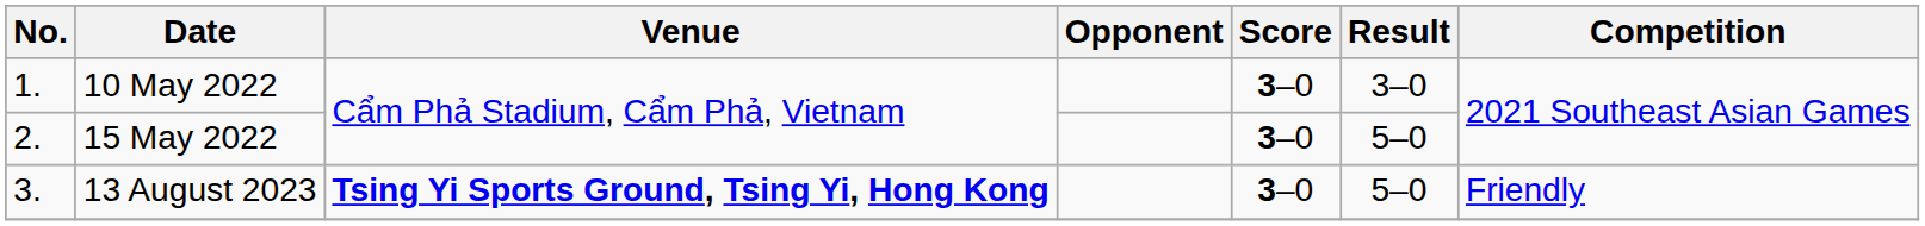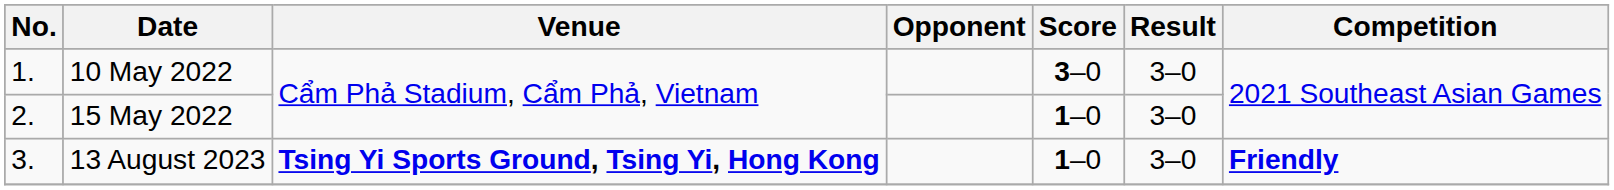 <table class="wikitable">
 <tr>
 <th>No.</th>
 <th>Date</th>
 <th>Venue</th>
 <th>Opponent</th>
 <th>Score</th>
 <th>Result</th>
 <th>Competition</th>
 </tr>
 <tr>
 <td>1.</td>
 <td>10 May 2022</td>
 <td rowspan=2><a href='#'>Cẩm Phả Stadium</a>, <a href='#'>Cẩm Phả</a>, <a href='#'>Vietnam</a></td>
 <td></td>
 <td align=center><strong>3</strong>–0</td>
 <td align=center>3–0</td>
 <td rowspan=2><a href='#'>2021 Southeast Asian Games</a></td>
 </tr>
 <tr>
 <td>2.</td>
 <td>15 May 2022</td>
 <td></td>
-<td align=center><strong>3</strong>–0</td>
-<td align=center>5–0</td>
+<td align=center><strong>1</strong>–0</td>
+<td align=center>3–0</td>
 </tr>
 <tr>
 <td>3.</td>
 <td>13 August 2023</td>
 <td><strong><a href='#'>Tsing Yi Sports Ground</a>, <a href='#'>Tsing Yi</a>, <a href='#'>Hong Kong</a></strong></td>
 <td></td>
-<td align=center><strong>3</strong>–0</td>
-<td align=center>5–0</td>
-<td><a href='#'>Friendly</a></td>
+<td align=center><strong>1</strong>–0</td>
+<td align=center>3–0</td>
+<td><strong><a href='#'>Friendly</a></strong></td>
 </tr>
 <tr>
 </tr>
 </table>
